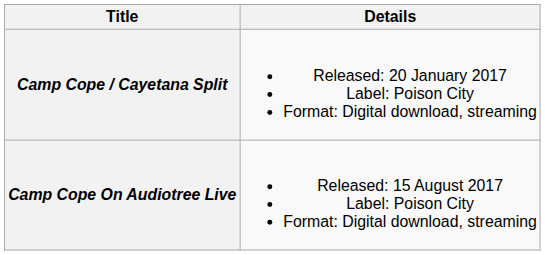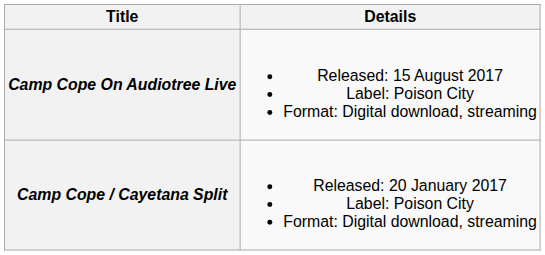 <table class="wikitable plainrowheaders" style="text-align:center;">
 <tr>
 <th scope="col">Title</th>
 <th scope="col">Details</th>
 </tr>
 <tr>
+<th scope="row"><em>Camp Cope On Audiotree Live</em></th>
+<td><br><ul><li>Released: 15 August 2017 </li><li>Label: Poison City</li><li>Format: Digital download, streaming</li></ul></td>
+</tr>
+<tr>
 <th scope="row"><em>Camp Cope / Cayetana Split</em><br></th>
 <td><br><ul><li>Released: 20 January 2017</li><li>Label: Poison City</li><li>Format: Digital download, streaming</li></ul></td>
 </tr>
-<tr>
-<th scope="row"><em>Camp Cope On Audiotree Live</em></th>
-<td><br><ul><li>Released: 15 August 2017 </li><li>Label: Poison City</li><li>Format: Digital download, streaming</li></ul></td>
-</tr>
 </table>
